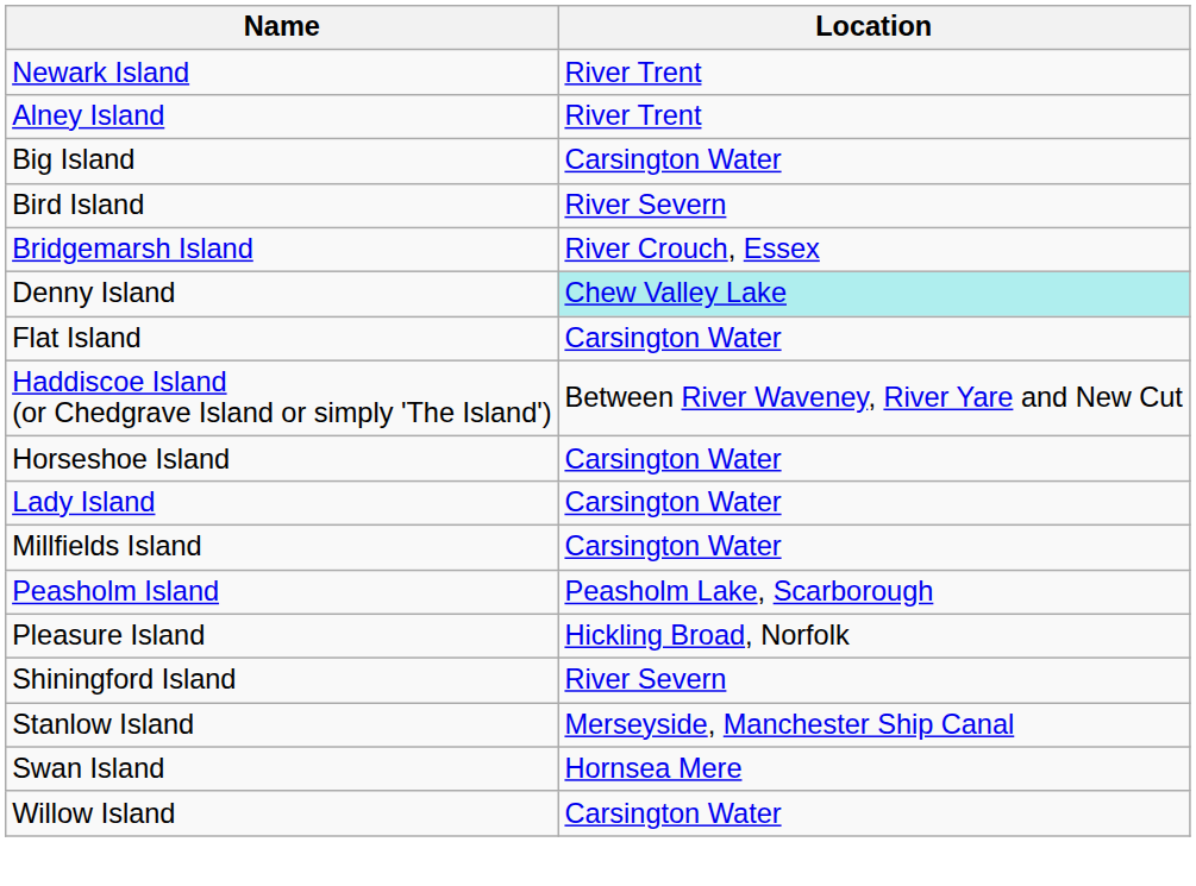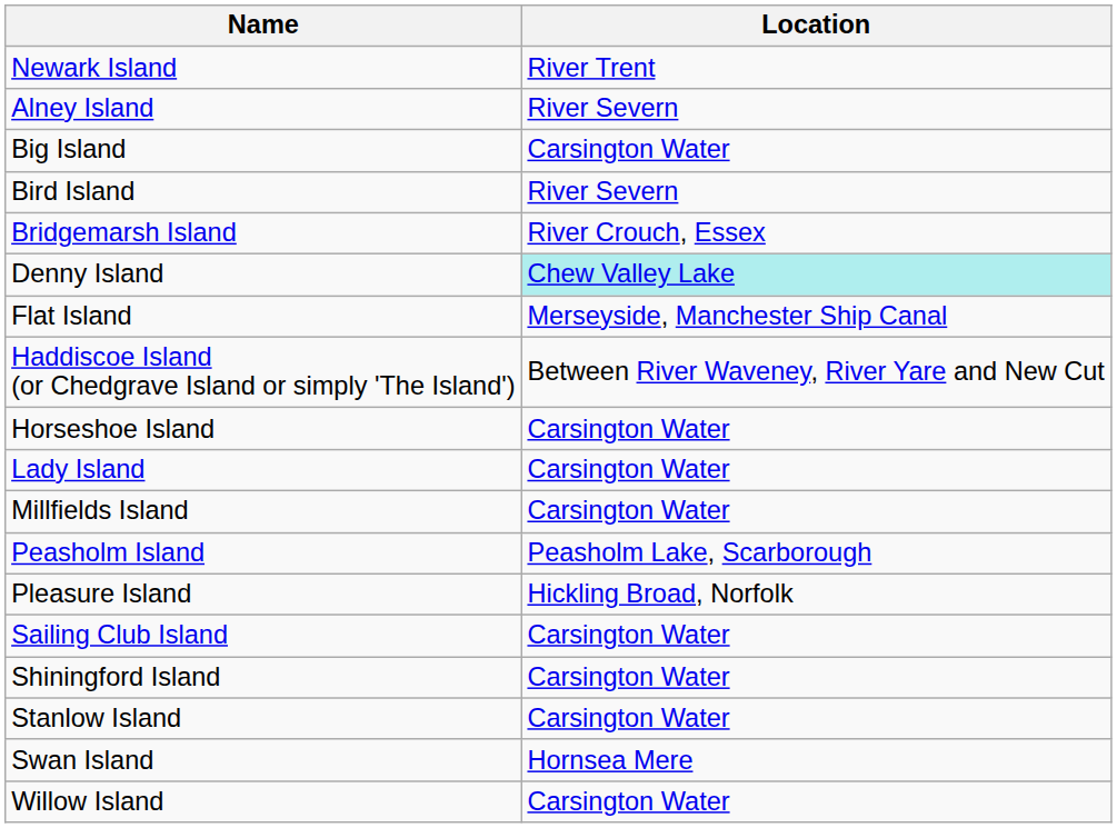 <table class="wikitable sortable">
 <tr>
 <th>Name</th>
 <th>Location</th>
 </tr>
 <tr>
 <td><a href='#'>Newark Island</a></td>
 <td><a href='#'>River Trent</a></td>
 </tr>
 <tr>
 <td><a href='#'>Alney Island</a></td>
-<td><a href='#'>River Trent</a></td>
+<td><a href='#'>River Severn</a></td>
 </tr>
 <tr>
 <td>Big Island</td>
 <td><a href='#'>Carsington Water</a></td>
 </tr>
 <tr>
 <td>Bird Island</td>
 <td><a href='#'>River Severn</a></td>
 </tr>
 <tr>
 <td><a href='#'>Bridgemarsh Island</a></td>
 <td><a href='#'>River Crouch</a>, <a href='#'>Essex</a></td>
 </tr>
 <tr>
 <td>Denny Island</td>
 <td style="background: paleturquoise;"><a href='#'>Chew Valley Lake</a></td>
 </tr>
 <tr>
 <td>Flat Island</td>
-<td><a href='#'>Carsington Water</a></td>
+<td><a href='#'>Merseyside</a>, <a href='#'>Manchester Ship Canal</a></td>
 </tr>
 <tr>
 <td><a href='#'>Haddiscoe Island</a><br>(or Chedgrave Island or simply 'The Island')</td>
 <td>Between <a href='#'>River Waveney</a>, <a href='#'>River Yare</a> and New Cut</td>
 </tr>
 <tr>
 <td>Horseshoe Island</td>
 <td><a href='#'>Carsington Water</a></td>
 </tr>
 <tr>
 <td><a href='#'>Lady Island</a></td>
 <td><a href='#'>Carsington Water</a></td>
 </tr>
 <tr>
 <td>Millfields Island</td>
 <td><a href='#'>Carsington Water</a></td>
 </tr>
 <tr>
 <td><a href='#'>Peasholm Island</a></td>
 <td><a href='#'>Peasholm Lake</a>, <a href='#'>Scarborough</a></td>
 </tr>
 <tr>
 <td>Pleasure Island</td>
 <td><a href='#'>Hickling Broad</a>, Norfolk</td>
 </tr>
 <tr>
+<td><a href='#'>Sailing Club Island</a></td>
+<td><a href='#'>Carsington Water</a></td>
+</tr>
+<tr>
 <td>Shiningford Island</td>
-<td><a href='#'>River Severn</a></td>
+<td><a href='#'>Carsington Water</a></td>
 </tr>
 <tr>
 <td>Stanlow Island</td>
-<td><a href='#'>Merseyside</a>, <a href='#'>Manchester Ship Canal</a></td>
+<td><a href='#'>Carsington Water</a></td>
 </tr>
 <tr>
 <td>Swan Island</td>
 <td><a href='#'>Hornsea Mere</a></td>
 </tr>
 <tr>
 <td>Willow Island</td>
 <td><a href='#'>Carsington Water</a></td>
 </tr>
 </table>
